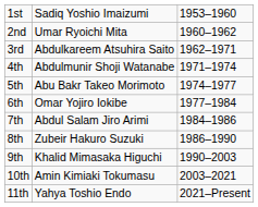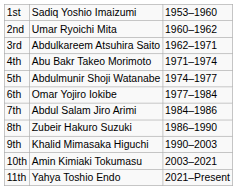 <table class="wikitable">
 <tr>
 <td>1st</td>
 <td>Sadiq Yoshio Imaizumi</td>
 <td>1953–1960</td>
 </tr>
 <tr>
 <td>2nd</td>
 <td>Umar Ryoichi Mita</td>
 <td>1960–1962</td>
 </tr>
 <tr>
 <td>3rd</td>
 <td>Abdulkareem Atsuhira Saito</td>
 <td>1962–1971</td>
 </tr>
 <tr>
 <td>4th</td>
-<td>Abdulmunir Shoji Watanabe</td>
+<td>Abu Bakr Takeo Morimoto</td>
 <td>1971–1974</td>
 </tr>
 <tr>
 <td>5th</td>
-<td>Abu Bakr Takeo Morimoto</td>
+<td>Abdulmunir Shoji Watanabe</td>
 <td>1974–1977</td>
 </tr>
 <tr>
 <td>6th</td>
 <td>Omar Yojiro Iokibe</td>
 <td>1977–1984</td>
 </tr>
 <tr>
 <td>7th</td>
 <td>Abdul Salam Jiro Arimi</td>
 <td>1984–1986</td>
 </tr>
 <tr>
 <td>8th</td>
 <td>Zubeir Hakuro Suzuki</td>
 <td>1986–1990</td>
 </tr>
 <tr>
 <td>9th</td>
 <td>Khalid Mimasaka Higuchi</td>
 <td>1990–2003</td>
 </tr>
 <tr>
 <td>10th</td>
 <td>Amin Kimiaki Tokumasu</td>
 <td>2003–2021</td>
 </tr>
 <tr>
 <td>11th</td>
 <td>Yahya Toshio Endo</td>
 <td>2021–Present</td>
 </tr>
 </table>
